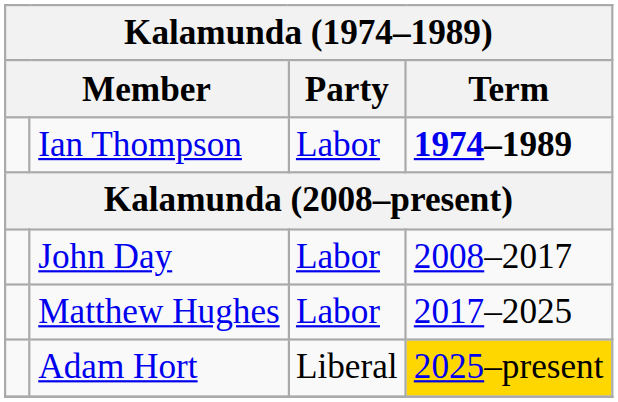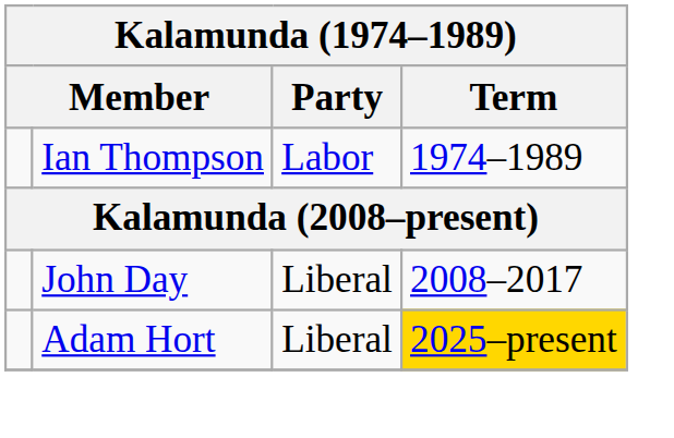 <table class="wikitable">
 <tr>
 <th colspan="4">Kalamunda (1974–1989)</th>
 </tr>
 <tr>
 <th colspan="2">Member</th>
 <th>Party</th>
 <th>Term</th>
 </tr>
 <tr>
 <td> </td>
 <td><a href='#'>Ian Thompson</a></td>
 <td><a href='#'>Labor</a></td>
-<td><strong><a href='#'>1974</a>–1989</strong></td>
+<td><a href='#'>1974</a>–1989</td>
 </tr>
 <tr>
 <th colspan="4">Kalamunda (2008–present)</th>
 </tr>
 <tr>
 <td> </td>
 <td><a href='#'>John Day</a></td>
-<td><a href='#'>Labor</a></td>
+<td>Liberal</td>
 <td><a href='#'>2008</a>–2017</td>
-</tr>
-<tr>
-<td> </td>
-<td><a href='#'>Matthew Hughes</a></td>
-<td><a href='#'>Labor</a></td>
-<td><a href='#'>2017</a>–2025</td>
 </tr>
 <tr>
 <td> </td>
 <td><a href='#'>Adam Hort</a></td>
 <td>Liberal</td>
 <td style="background: gold;"><a href='#'>2025</a>–present</td>
 </tr>
 <tr>
 </tr>
 </table>
